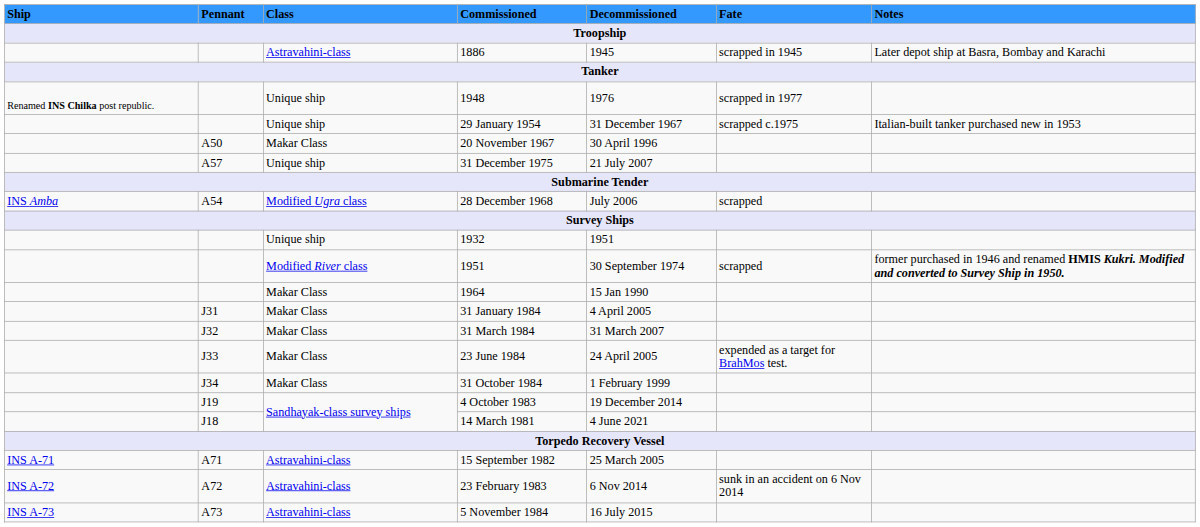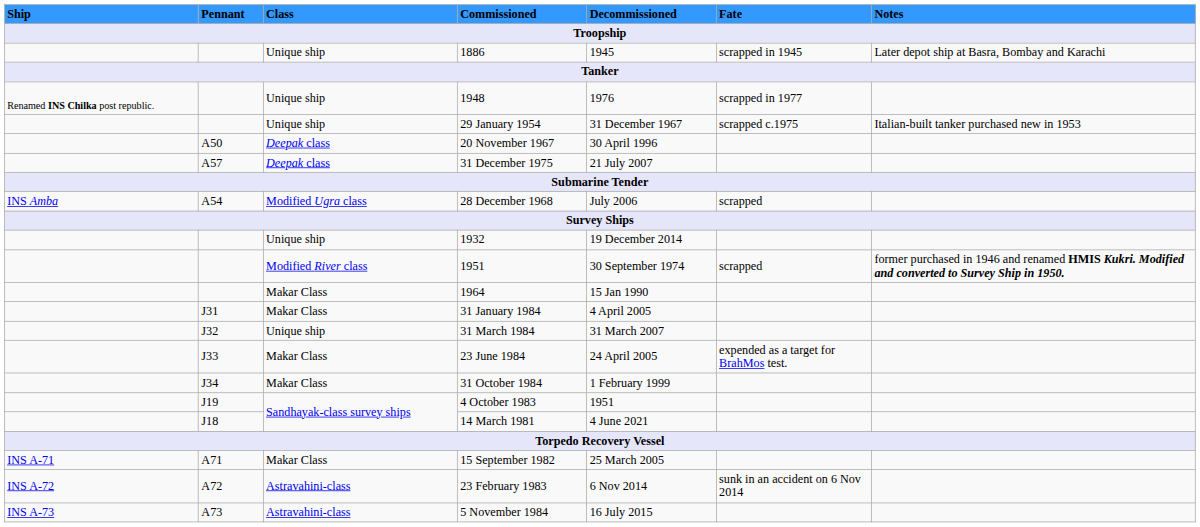 <table class="wikitable">
 <tr>
 <th style="text-align:left; width:15%;background-color:#3399FF;">Ship</th>
 <th style="text-align:left; width:5%;background-color:#3399FF;">Pennant</th>
 <th style="text-align:left; width:15%;background-color:#3399FF;">Class</th>
 <th style="text-align:left; width:10%;background-color:#3399FF;">Commissioned</th>
 <th style="text-align:left; width:10%;background-color:#3399FF;">Decommissioned</th>
 <th style="text-align:left; width:12%;background-color:#3399FF;">Fate</th>
 <th style="text-align:left; width:25%;background-color:#3399FF;">Notes</th>
 </tr>
 <tr>
 <th colspan="7" style="background: lavender;">Troopship</th>
 </tr>
 <tr>
 <td></td>
 <td></td>
-<td><a href='#'>Astravahini-class</a></td>
+<td>Unique ship</td>
 <td>1886</td>
 <td>1945</td>
 <td>scrapped in 1945</td>
 <td>Later depot ship at Basra, Bombay and Karachi</td>
 </tr>
 <tr>
 <th colspan="7" style="background: lavender;">Tanker</th>
 </tr>
 <tr>
 <td><br> <small> Renamed <strong>INS Chilka</strong> post republic. </small></td>
 <td></td>
 <td>Unique ship</td>
 <td>1948</td>
 <td>1976</td>
 <td>scrapped in 1977</td>
 <td></td>
 </tr>
 <tr>
 <td></td>
 <td></td>
 <td>Unique ship</td>
 <td>29 January 1954</td>
 <td>31 December 1967</td>
 <td>scrapped c.1975</td>
 <td>Italian-built tanker purchased new in 1953</td>
 </tr>
 <tr>
 <td></td>
 <td>A50</td>
-<td>Makar Class</td>
+<td><a href='#'><em>Deepak</em> class</a></td>
 <td>20 November 1967</td>
 <td>30 April 1996</td>
 <td></td>
 <td></td>
 </tr>
 <tr>
 <td></td>
 <td>A57</td>
-<td>Unique ship</td>
+<td><a href='#'><em>Deepak</em> class</a></td>
 <td>31 December 1975</td>
 <td>21 July 2007</td>
 <td></td>
 <td></td>
 </tr>
 <tr>
 <th colspan="7" style="background: lavender;">Submarine Tender</th>
 </tr>
 <tr>
 <td><a href='#'>INS <em>Amba</em></a></td>
 <td>A54</td>
 <td><a href='#'>Modified <em>Ugra</em> class</a></td>
 <td>28 December 1968</td>
 <td>July 2006</td>
 <td>scrapped</td>
 <td></td>
 </tr>
 <tr>
 <th colspan="7" style="background: lavender;">Survey Ships</th>
 </tr>
 <tr>
 <td> </td>
 <td></td>
 <td>Unique ship</td>
 <td>1932</td>
-<td>1951</td>
+<td>19 December 2014 </td>
 <td></td>
 <td></td>
 </tr>
 <tr>
 <td> </td>
 <td></td>
 <td><a href='#'>Modified <em>River</em> class</a></td>
 <td>1951</td>
 <td>30 September 1974</td>
 <td>scrapped</td>
 <td>former  purchased in 1946 and renamed <strong>HMIS <em>Kukri<strong><em>. Modified and converted to Survey Ship in 1950.</td>
 </tr>
 <tr>
 <td></td>
 <td></td>
 <td>Makar Class</td>
 <td>1964</td>
 <td>15 Jan 1990</td>
 <td></td>
 <td></td>
 </tr>
 <tr>
 <td></td>
 <td>J31</td>
 <td>Makar Class </td>
 <td>31 January 1984</td>
 <td>4 April 2005</td>
 <td></td>
 <td></td>
 </tr>
 <tr>
 <td></td>
 <td>J32</td>
-<td>Makar Class</td>
+<td>Unique ship</td>
 <td>31 March 1984</td>
 <td>31 March 2007</td>
 <td></td>
 <td></td>
 </tr>
 <tr>
 <td></td>
 <td>J33</td>
 <td>Makar Class</td>
 <td>23 June 1984</td>
 <td>24 April 2005</td>
 <td>expended as a target for <a href='#'>BrahMos</a> test.</td>
 <td></td>
 </tr>
 <tr>
 <td></td>
 <td>J34</td>
 <td>Makar Class</td>
 <td>31 October 1984</td>
 <td>1 February 1999</td>
 <td></td>
 <td></td>
 </tr>
 <tr>
 <td></td>
 <td>J19</td>
 <td rowspan='2'><a href='#'>Sandhayak-class survey ships</a></td>
 <td>4 October 1983</td>
-<td>19 December 2014 </td>
+<td>1951</td>
 <td></td>
 <td></td>
 </tr>
 <tr>
 <td></td>
 <td>J18</td>
 <td>14 March 1981</td>
 <td>4 June 2021</td>
 <td></td>
 </tr>
 <tr>
 <th colspan="7" style="background: lavender;">Torpedo Recovery Vessel</th>
 </tr>
 <tr>
 <td><a href='#'>INS A-71</a></td>
 <td>A71</td>
-<td><a href='#'>Astravahini-class</a></td>
+<td>Makar Class</td>
 <td>15 September 1982</td>
 <td>25 March 2005</td>
 <td></td>
 <td></td>
 </tr>
 <tr>
 <td><a href='#'>INS A-72</a></td>
 <td>A72</td>
 <td><a href='#'>Astravahini-class</a></td>
 <td>23 February 1983</td>
 <td>6 Nov 2014</td>
 <td>sunk in an accident on 6 Nov 2014</td>
 <td></td>
 </tr>
 <tr>
 <td><a href='#'>INS A-73</a></td>
 <td>A73</td>
 <td><a href='#'>Astravahini-class</a></td>
 <td>5 November 1984</td>
 <td>16 July 2015</td>
 <td></td>
 <td></td>
 </tr>
 </table>
